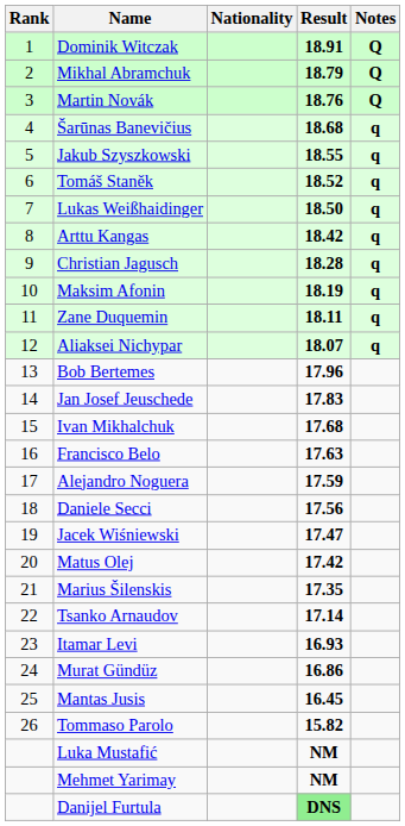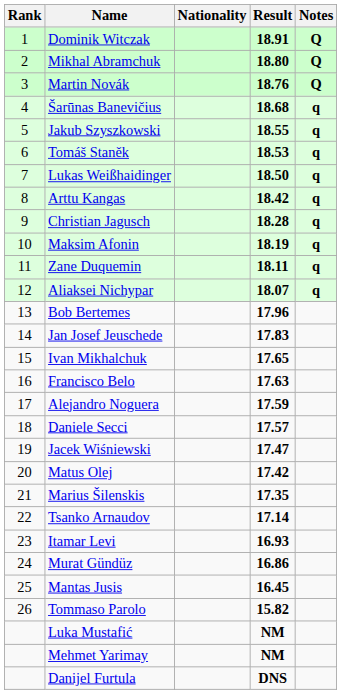 <table class="wikitable sortable" style="text-align:center">
 <tr>
 <th>Rank</th>
 <th>Name</th>
 <th>Nationality</th>
 <th>Result</th>
 <th>Notes</th>
 </tr>
 <tr bgcolor=ccffcc>
 <td>1</td>
 <td align=left><a href='#'>Dominik Witczak</a></td>
 <td align=left></td>
 <td><strong>18.91</strong></td>
 <td><strong>Q</strong></td>
 </tr>
 <tr bgcolor=ccffcc>
 <td>2</td>
 <td align=left><a href='#'>Mikhal Abramchuk</a></td>
 <td align=left></td>
-<td><strong>18.79</strong></td>
+<td><strong>18.80</strong></td>
 <td><strong>Q</strong></td>
 </tr>
 <tr bgcolor=ccffcc>
 <td>3</td>
 <td align=left><a href='#'>Martin Novák</a></td>
 <td align=left></td>
 <td><strong>18.76</strong></td>
 <td><strong>Q</strong></td>
 </tr>
 <tr bgcolor=ddffdd>
 <td>4</td>
 <td align=left><a href='#'>Šarūnas Banevičius</a></td>
 <td align=left></td>
 <td><strong>18.68</strong></td>
 <td><strong>q</strong></td>
 </tr>
 <tr bgcolor=ddffdd>
 <td>5</td>
 <td align=left><a href='#'>Jakub Szyszkowski</a></td>
 <td align=left></td>
 <td><strong>18.55</strong></td>
 <td><strong>q</strong></td>
 </tr>
 <tr bgcolor=ddffdd>
 <td>6</td>
 <td align=left><a href='#'>Tomáš Staněk</a></td>
 <td align=left></td>
-<td><strong>18.52</strong></td>
+<td><strong>18.53</strong></td>
 <td><strong>q</strong></td>
 </tr>
 <tr bgcolor=ddffdd>
 <td>7</td>
 <td align=left><a href='#'>Lukas Weißhaidinger</a></td>
 <td align=left></td>
 <td><strong>18.50</strong></td>
 <td><strong>q</strong></td>
 </tr>
 <tr bgcolor=ddffdd>
 <td>8</td>
 <td align=left><a href='#'>Arttu Kangas</a></td>
 <td align=left></td>
 <td><strong>18.42</strong></td>
 <td><strong>q</strong></td>
 </tr>
 <tr bgcolor=ddffdd>
 <td>9</td>
 <td align=left><a href='#'>Christian Jagusch</a></td>
 <td align=left></td>
 <td><strong>18.28</strong></td>
 <td><strong>q</strong></td>
 </tr>
 <tr bgcolor=ddffdd>
 <td>10</td>
 <td align=left><a href='#'>Maksim Afonin</a></td>
 <td align=left></td>
 <td><strong>18.19</strong></td>
 <td><strong>q</strong></td>
 </tr>
 <tr bgcolor=ddffdd>
 <td>11</td>
 <td align=left><a href='#'>Zane Duquemin</a></td>
 <td align=left></td>
 <td><strong>18.11</strong></td>
 <td><strong>q</strong></td>
 </tr>
 <tr bgcolor=ddffdd>
 <td>12</td>
 <td align=left><a href='#'>Aliaksei Nichypar</a></td>
 <td align=left></td>
 <td><strong>18.07</strong></td>
 <td><strong>q</strong></td>
 </tr>
 <tr>
 <td>13</td>
 <td align=left><a href='#'>Bob Bertemes</a></td>
 <td align=left></td>
 <td><strong>17.96</strong></td>
 <td></td>
 </tr>
 <tr>
 <td>14</td>
 <td align=left><a href='#'>Jan Josef Jeuschede</a></td>
 <td align=left></td>
 <td><strong>17.83</strong></td>
 <td></td>
 </tr>
 <tr>
 <td>15</td>
 <td align=left><a href='#'>Ivan Mikhalchuk</a></td>
 <td align=left></td>
-<td><strong>17.68</strong></td>
+<td><strong>17.65</strong></td>
 <td></td>
 </tr>
 <tr>
 <td>16</td>
 <td align=left><a href='#'>Francisco Belo</a></td>
 <td align=left></td>
 <td><strong>17.63</strong></td>
 <td></td>
 </tr>
 <tr>
 <td>17</td>
 <td align=left><a href='#'>Alejandro Noguera</a></td>
 <td align=left></td>
 <td><strong>17.59</strong></td>
 <td></td>
 </tr>
 <tr>
 <td>18</td>
 <td align=left><a href='#'>Daniele Secci</a></td>
 <td align=left></td>
-<td><strong>17.56</strong></td>
+<td><strong>17.57</strong></td>
 <td></td>
 </tr>
 <tr>
 <td>19</td>
 <td align=left><a href='#'>Jacek Wiśniewski</a></td>
 <td align=left></td>
 <td><strong>17.47</strong></td>
 <td></td>
 </tr>
 <tr>
 <td>20</td>
 <td align=left><a href='#'>Matus Olej</a></td>
 <td align=left></td>
 <td><strong>17.42</strong></td>
 <td></td>
 </tr>
 <tr>
 <td>21</td>
 <td align=left><a href='#'>Marius Šilenskis</a></td>
 <td align=left></td>
 <td><strong>17.35</strong></td>
 <td></td>
 </tr>
 <tr>
 <td>22</td>
 <td align=left><a href='#'>Tsanko Arnaudov</a></td>
 <td align=left></td>
 <td><strong>17.14</strong></td>
 <td></td>
 </tr>
 <tr>
 <td>23</td>
 <td align=left><a href='#'>Itamar Levi</a></td>
 <td align=left></td>
 <td><strong>16.93</strong></td>
 <td></td>
 </tr>
 <tr>
 <td>24</td>
 <td align=left><a href='#'>Murat Gündüz</a></td>
 <td align=left></td>
 <td><strong>16.86</strong></td>
 <td></td>
 </tr>
 <tr>
 <td>25</td>
 <td align=left><a href='#'>Mantas Jusis</a></td>
 <td align=left></td>
 <td><strong>16.45</strong></td>
 <td></td>
 </tr>
 <tr>
 <td>26</td>
 <td align=left><a href='#'>Tommaso Parolo</a></td>
 <td align=left></td>
 <td><strong>15.82</strong></td>
 <td></td>
 </tr>
 <tr>
 <td></td>
 <td align=left><a href='#'>Luka Mustafić</a></td>
 <td align=left></td>
 <td><strong>NM</strong></td>
 <td></td>
 </tr>
 <tr>
 <td></td>
 <td align=left><a href='#'>Mehmet Yarimay</a></td>
 <td align=left></td>
 <td><strong>NM</strong></td>
 <td></td>
 </tr>
 <tr>
 <td></td>
 <td align=left><a href='#'>Danijel Furtula</a></td>
 <td align=left></td>
-<td style="background: lightgreen;"><strong>DNS</strong></td>
+<td><strong>DNS</strong></td>
 <td></td>
 </tr>
 </table>
